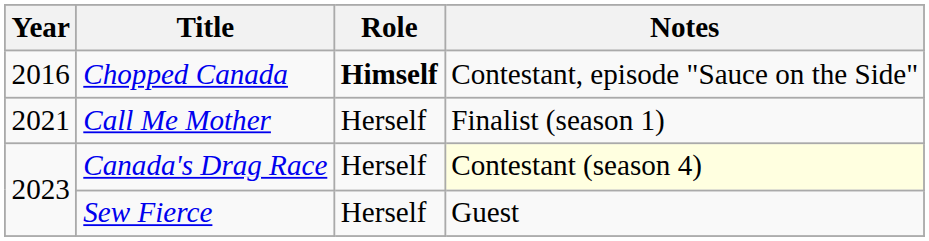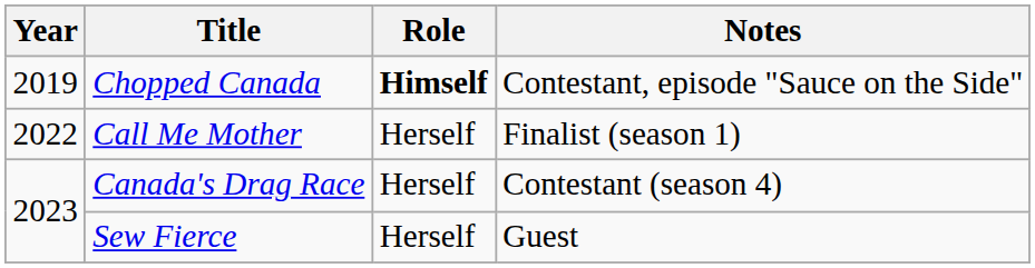 <table class="wikitable">
 <tr>
 <th>Year</th>
 <th>Title</th>
 <th>Role</th>
 <th>Notes</th>
 </tr>
 <tr>
-<td>2016</td>
+<td>2019</td>
 <td><em><a href='#'>Chopped Canada</a></em></td>
 <td><strong>Himself</strong></td>
 <td>Contestant, episode "Sauce on the Side"</td>
 </tr>
 <tr>
-<td>2021</td>
+<td>2022</td>
 <td><em><a href='#'>Call Me Mother</a></em></td>
 <td>Herself</td>
 <td>Finalist (season 1)</td>
 </tr>
 <tr>
 <td rowspan="2">2023</td>
 <td><em><a href='#'>Canada's Drag Race</a></em></td>
 <td>Herself</td>
-<td style="background: lightyellow;">Contestant (season 4)</td>
+<td>Contestant (season 4)</td>
 </tr>
 <tr>
 <td><em><a href='#'>Sew Fierce</a></em></td>
 <td>Herself</td>
 <td>Guest</td>
 </tr>
 </table>
